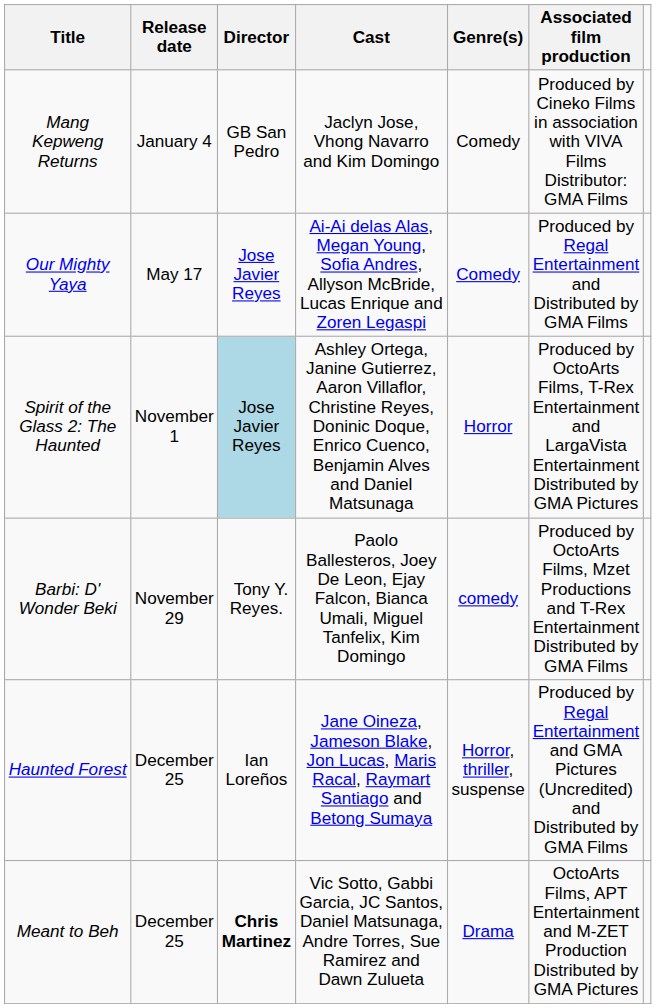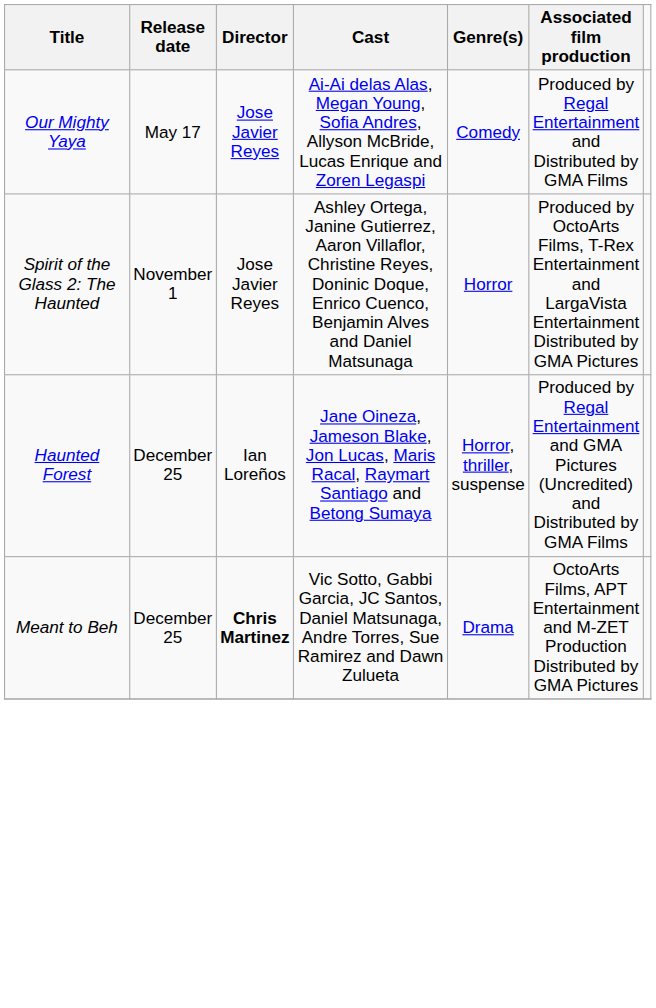 <table class="wikitable" "toccolours sortable" style="width:97%; text-align:center">
 <tr>
 <th style="width:25%;">Title</th>
 <th style="width:10%;">Release date</th>
 <th style="width:10%;">Director</th>
 <th style="width:30%;">Cast</th>
 <th style="width:10%;">Genre(s)</th>
 <th style="width:15%;">Associated film production</th>
-<td></td>
-</tr>
-<tr>
-<td><em>Mang Kepweng Returns</em></td>
-<td>January 4</td>
-<td>GB San Pedro</td>
-<td>Jaclyn Jose, Vhong Navarro and Kim Domingo</td>
-<td>Comedy</td>
-<td>Produced by Cineko Films in association with VIVA Films<br>Distributor: GMA Films</td>
 <td></td>
 </tr>
 <tr>
 <td><em><a href='#'>Our Mighty Yaya</a></em></td>
 <td>May 17</td>
 <td><a href='#'>Jose Javier Reyes</a></td>
 <td><a href='#'>Ai-Ai delas Alas</a>, <a href='#'>Megan Young</a>, <a href='#'>Sofia Andres</a>, Allyson McBride, Lucas Enrique and <a href='#'>Zoren Legaspi</a></td>
 <td><a href='#'>Comedy</a></td>
 <td>Produced by <a href='#'>Regal Entertainment</a> and Distributed by GMA Films</td>
 <td></td>
 </tr>
 <tr>
 <td><em>Spirit of the Glass 2: The Haunted</em></td>
 <td>November 1</td>
-<td style="background: lightblue;">Jose Javier Reyes</td>
+<td>Jose Javier Reyes</td>
 <td>Ashley Ortega, Janine Gutierrez, Aaron Villaflor, Christine Reyes, Doninic Doque, Enrico Cuenco, Benjamin Alves and Daniel Matsunaga</td>
 <td><a href='#'>Horror</a></td>
 <td>Produced by OctoArts Films, T-Rex Entertainment and LargaVista Entertainment<br>Distributed by GMA Pictures </td>
-<td></td>
-</tr>
-<tr>
-<td><em>Barbi: D' Wonder Beki</em></td>
-<td>  November 29</td>
-<td>  Tony Y. Reyes.</td>
-<td>  Paolo Ballesteros, Joey De Leon, Ejay Falcon, Bianca Umali, Miguel Tanfelix, Kim Domingo</td>
-<td><a href='#'>comedy</a></td>
-<td>Produced by OctoArts Films, Mzet Productions and T-Rex Entertainment<br>Distributed by GMA Films </td>
 <td></td>
 </tr>
 <tr>
 <td><em><a href='#'>Haunted Forest</a></em></td>
 <td>December 25</td>
 <td>Ian Loreños</td>
 <td><a href='#'>Jane Oineza</a>, <a href='#'>Jameson Blake</a>, <a href='#'>Jon Lucas</a>, <a href='#'>Maris Racal</a>, <a href='#'>Raymart Santiago</a> and <a href='#'>Betong Sumaya</a></td>
 <td><a href='#'>Horror</a>, <a href='#'>thriller</a>, suspense</td>
 <td>Produced by <a href='#'>Regal Entertainment</a> and GMA Pictures  (Uncredited) and Distributed by GMA Films</td>
 <td></td>
 </tr>
 <tr>
 <td><em>Meant to Beh</em></td>
 <td>December 25</td>
 <td><strong>Chris Martinez</strong></td>
 <td>Vic Sotto, Gabbi Garcia, JC Santos, Daniel Matsunaga, Andre Torres, Sue Ramirez and Dawn Zulueta</td>
 <td><a href='#'>Drama</a></td>
 <td>OctoArts Films, APT Entertainment and M-ZET Production<br>Distributed by GMA Pictures</td>
 <td></td>
 </tr>
 <tr>
 </tr>
 </table>
